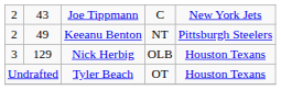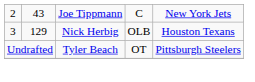 <table class="wikitable" style="text-align:center">
 <tr>
 <td>2</td>
 <td>43</td>
 <td><a href='#'>Joe Tippmann</a></td>
 <td>C</td>
 <td><a href='#'>New York Jets</a></td>
-</tr>
-<tr>
-<td>2</td>
-<td>49</td>
-<td><a href='#'>Keeanu Benton</a></td>
-<td>NT</td>
-<td><a href='#'>Pittsburgh Steelers</a></td>
 </tr>
 <tr>
 <td>3</td>
 <td>129</td>
 <td><a href='#'>Nick Herbig</a></td>
 <td>OLB</td>
 <td><a href='#'>Houston Texans</a></td>
 </tr>
 <tr>
 <td rowspan="1" colspan="2"><a href='#'>Undrafted</a></td>
 <td><a href='#'>Tyler Beach</a></td>
 <td>OT</td>
-<td><a href='#'>Houston Texans</a></td>
+<td><a href='#'>Pittsburgh Steelers</a></td>
 </tr>
 <tr>
 </tr>
 </table>
